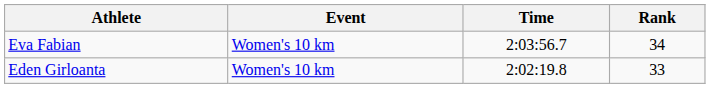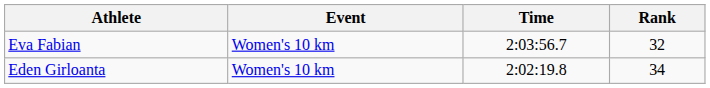 <table class="wikitable" style="text-align:center; font-size:90%; width:50%;">
 <tr>
 <th>Athlete</th>
 <th>Event</th>
 <th>Time</th>
 <th>Rank</th>
 </tr>
 <tr>
 <td align=left><a href='#'>Eva Fabian</a></td>
 <td align=left><a href='#'>Women's 10 km</a></td>
 <td>2:03:56.7</td>
-<td>34</td>
+<td>32</td>
 </tr>
 <tr>
 <td align=left><a href='#'>Eden Girloanta</a></td>
 <td align=left><a href='#'>Women's 10 km</a></td>
 <td>2:02:19.8</td>
-<td>33</td>
+<td>34</td>
 </tr>
 </table>
